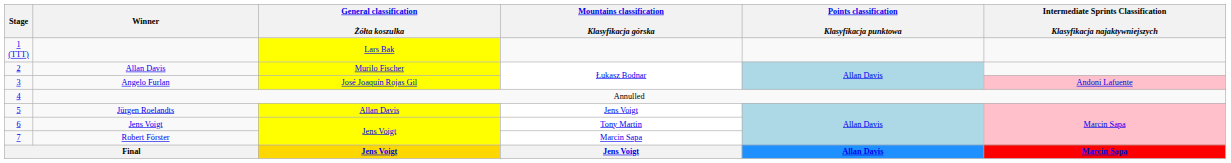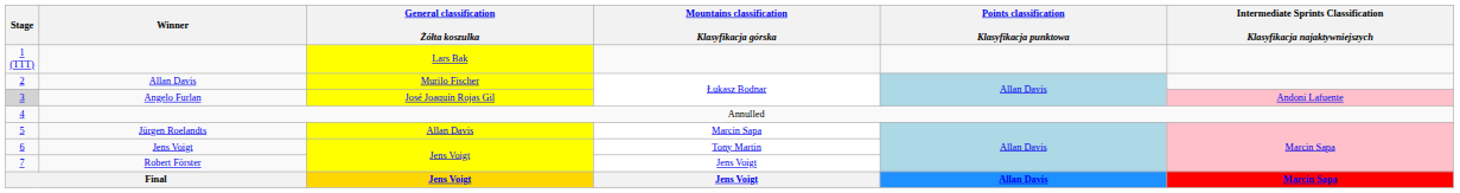 <table class="wikitable" style="text-align: center; font-size:smaller;">
 <tr style="background-color: #efefef;">
 <th width="1%">Stage</th>
 <th width="14%">Winner</th>
 <th width="15%"><a href='#'>General classification</a><br><br><em>Żółta koszulka</em></th>
 <th width="15%"><a href='#'>Mountains classification</a><br><br><em>Klasyfikacja górska</em></th>
 <th width="15%"><a href='#'>Points classification</a><br><br><em>Klasyfikacja punktowa</em></th>
 <th width="15%">Intermediate Sprints Classification<br><br><em>Klasyfikacja najaktywniejszych</em></th>
 </tr>
 <tr>
 <td><a href='#'>1 (TTT)</a></td>
 <td></td>
 <td style="background:yellow;"     rowspan="1"><a href='#'>Lars Bak</a></td>
 <td style="background:offwhite;" rowspan="1"></td>
 <td style="background:offwhite;"      rowspan="1"></td>
 <td style="background:offwhite;" rowspan="1"></td>
 </tr>
 <tr>
 <td><a href='#'>2</a></td>
 <td><a href='#'>Allan Davis</a></td>
 <td style="background:yellow;"      rowspan="1"><a href='#'>Murilo Fischer</a></td>
 <td style="background:white;"      rowspan="2"><a href='#'>Łukasz Bodnar</a></td>
 <td style="background:lightblue;"      rowspan="2"><a href='#'>Allan Davis</a></td>
 <td style="background:offwhite;" rowspan="1"></td>
 </tr>
 <tr>
-<td><a href='#'>3</a></td>
+<td style="background: lightgrey;"><a href='#'>3</a></td>
 <td><a href='#'>Angelo Furlan</a></td>
 <td style="background:yellow;"      rowspan="1"><a href='#'>José Joaquín Rojas Gil</a></td>
 <td style="background:pink;"      rowspan="1"><a href='#'>Andoni Lafuente</a></td>
 </tr>
 <tr>
 <td><a href='#'>4</a></td>
 <td colspan=5>Annulled</td>
 </tr>
 <tr>
 <td><a href='#'>5</a></td>
 <td><a href='#'>Jürgen Roelandts</a></td>
 <td style="background:yellow;"     rowspan="1"><a href='#'>Allan Davis</a></td>
-<td style="background:white;"      rowspan="1"><a href='#'>Jens Voigt</a></td>
+<td style="background:white;"      rowspan="1"><a href='#'>Marcin Sapa</a></td>
 <td style="background:lightblue;"      rowspan="3"><a href='#'>Allan Davis</a></td>
 <td style="background:pink;"      rowspan="3"><a href='#'>Marcin Sapa</a></td>
 </tr>
 <tr>
 <td><a href='#'>6</a></td>
 <td><a href='#'>Jens Voigt</a></td>
 <td style="background:yellow;"      rowspan="2"><a href='#'>Jens Voigt</a></td>
 <td style="background:white;"      rowspan="1"><a href='#'>Tony Martin</a></td>
 </tr>
 <tr>
 <td><a href='#'>7</a></td>
 <td><a href='#'>Robert Förster</a></td>
-<td style="background:white;"      rowspan="1"><a href='#'>Marcin Sapa</a></td>
+<td style="background:white;"      rowspan="1"><a href='#'>Jens Voigt</a></td>
 </tr>
 <tr>
 <th colspan=2><strong>Final</strong></th>
 <th style="background:gold;"     rowspan="1"><a href='#'>Jens Voigt</a></th>
 <th style="background:offwhite;" rowspan="1"><a href='#'>Jens Voigt</a></th>
 <th style="background:#1E90FF;"  rowspan="1"><a href='#'>Allan Davis</a></th>
 <th style="background:red;"      rowspan="1"><a href='#'>Marcin Sapa</a></th>
 </tr>
 </table>
